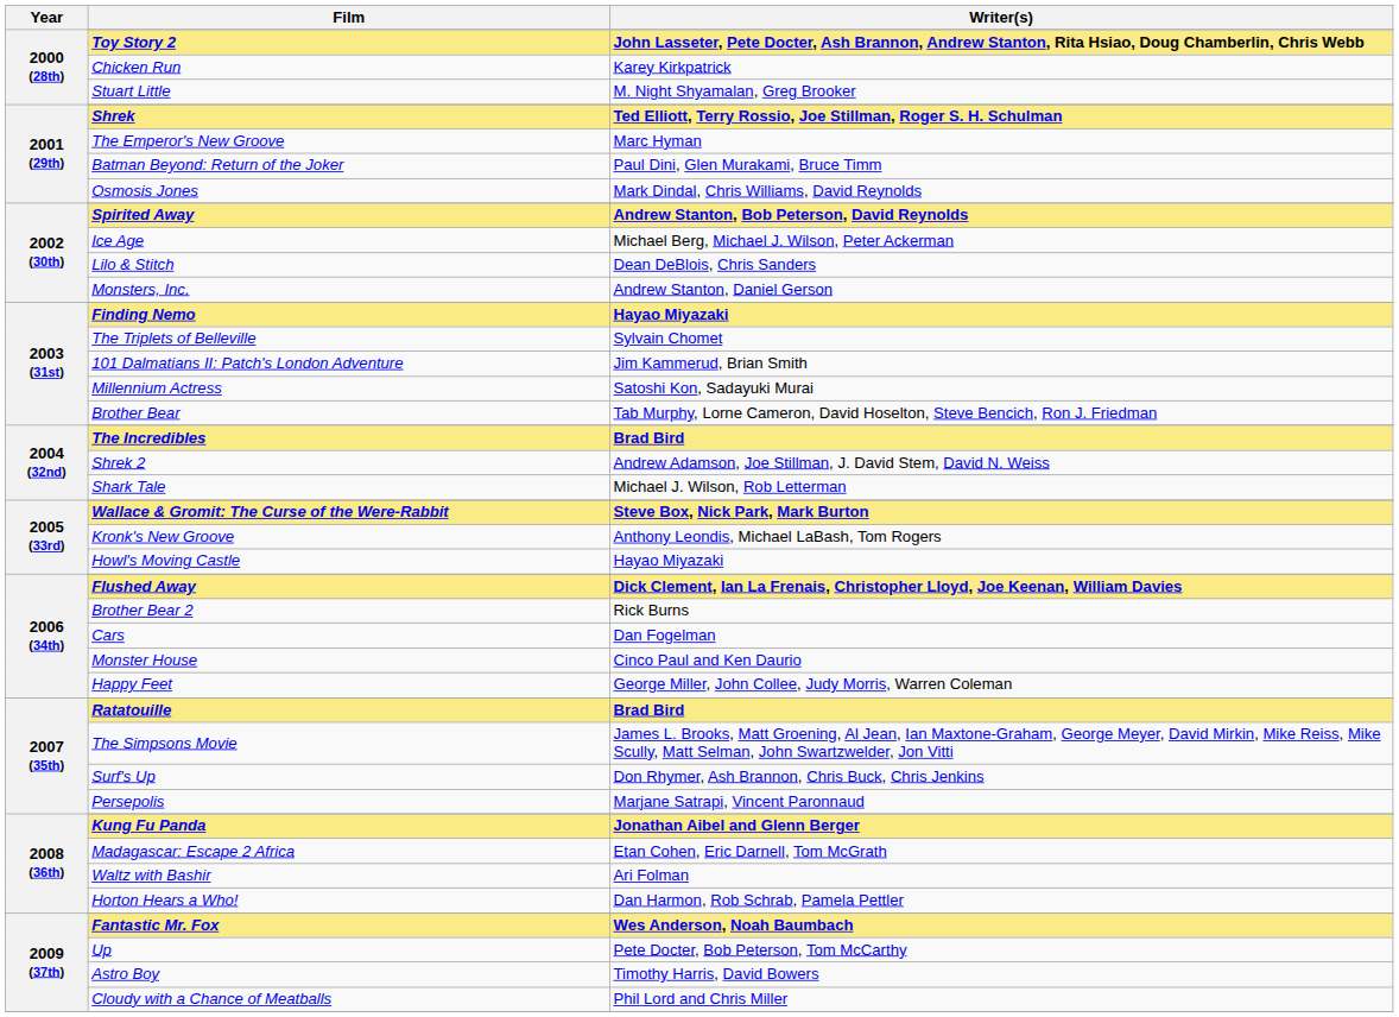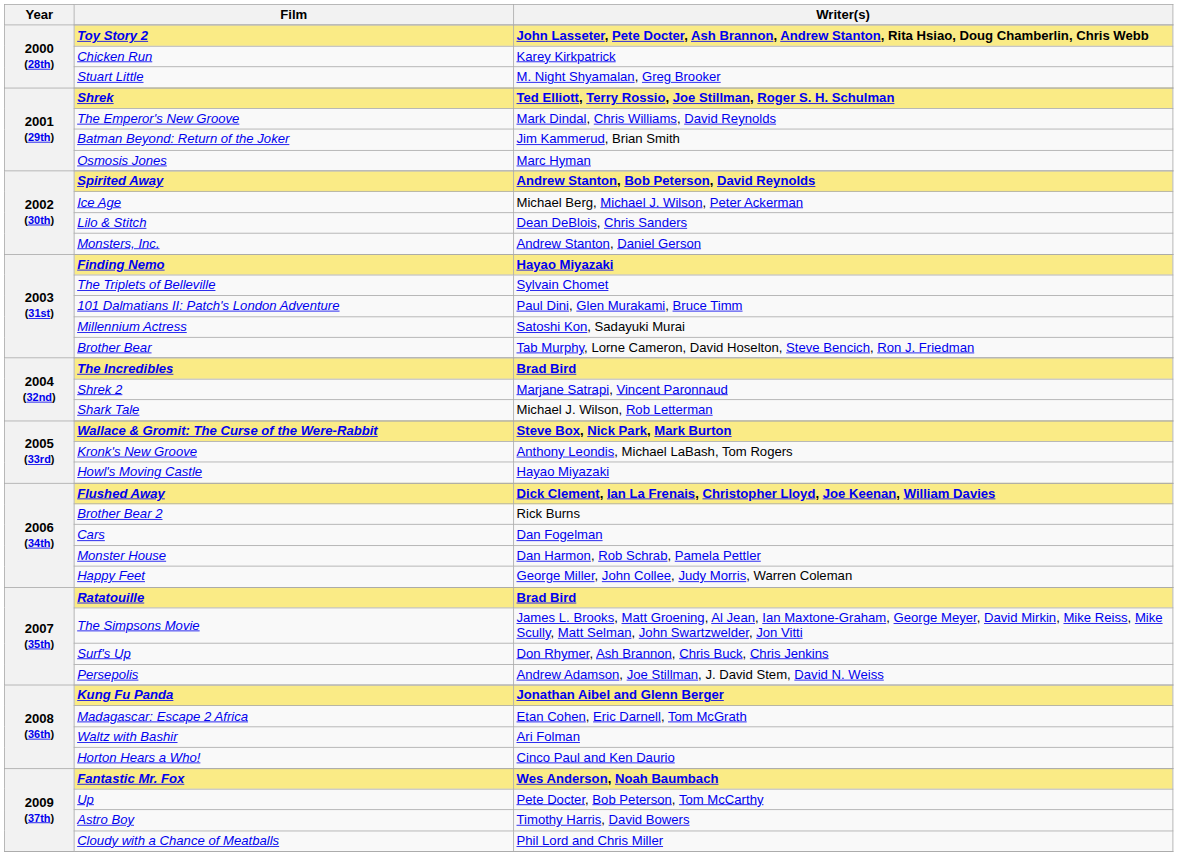 <table class="wikitable" style="width:90%;">
 <tr>
 <th style="width:3%;">Year</th>
 <th style="width:20%;">Film</th>
 <th style="width:30%;">Writer(s)</th>
 </tr>
 <tr>
 <th rowspan="4" style="text-align:center;">2000 <br><small>(<a href='#'>28th</a>)</small><br></th>
 </tr>
 <tr style="background:#FAEB86;">
 <td><strong><em><a href='#'>Toy Story 2</a></em></strong></td>
 <td><strong><a href='#'>John Lasseter</a>, <a href='#'>Pete Docter</a>, <a href='#'>Ash Brannon</a>, <a href='#'>Andrew Stanton</a>, Rita Hsiao, Doug Chamberlin, Chris Webb</strong></td>
 </tr>
 <tr>
 <td><em><a href='#'>Chicken Run</a></em></td>
 <td><a href='#'>Karey Kirkpatrick</a></td>
 </tr>
 <tr>
 <td><em><a href='#'>Stuart Little</a></em></td>
 <td><a href='#'>M. Night Shyamalan</a>, <a href='#'>Greg Brooker</a></td>
 </tr>
 <tr>
 <th rowspan="5" style="text-align:center;">2001 <br><small>(<a href='#'>29th</a>)</small><br></th>
 </tr>
 <tr style="background:#FAEB86;">
 <td><strong><em><a href='#'>Shrek</a></em></strong></td>
 <td><strong><a href='#'>Ted Elliott</a>, <a href='#'>Terry Rossio</a>, <a href='#'>Joe Stillman</a>, <a href='#'>Roger S. H. Schulman</a></strong></td>
 </tr>
 <tr>
 <td><em><a href='#'>The Emperor's New Groove</a></em></td>
-<td><a href='#'>Marc Hyman</a></td>
+<td><a href='#'>Mark Dindal</a>, <a href='#'>Chris Williams</a>, <a href='#'>David Reynolds</a></td>
 </tr>
 <tr>
 <td><em><a href='#'>Batman Beyond: Return of the Joker</a></em></td>
-<td><a href='#'>Paul Dini</a>, <a href='#'>Glen Murakami</a>, <a href='#'>Bruce Timm</a></td>
+<td><a href='#'>Jim Kammerud</a>, Brian Smith</td>
 </tr>
 <tr>
 <td><em><a href='#'>Osmosis Jones</a></em></td>
-<td><a href='#'>Mark Dindal</a>, <a href='#'>Chris Williams</a>, <a href='#'>David Reynolds</a></td>
+<td><a href='#'>Marc Hyman</a></td>
 </tr>
 <tr>
 <th rowspan="5" style="text-align:center;">2002 <br><small>(<a href='#'>30th</a>)</small><br></th>
 </tr>
 <tr style="background:#FAEB86;">
 <td><strong><em><a href='#'>Spirited Away</a></em></strong></td>
 <td><strong><a href='#'>Andrew Stanton</a>, <a href='#'>Bob Peterson</a>, <a href='#'>David Reynolds</a></strong></td>
 </tr>
 <tr>
 <td><em><a href='#'>Ice Age</a></em></td>
 <td>Michael Berg, <a href='#'>Michael J. Wilson</a>, <a href='#'>Peter Ackerman</a></td>
 </tr>
 <tr>
 <td><em><a href='#'>Lilo & Stitch</a></em></td>
 <td><a href='#'>Dean DeBlois</a>, <a href='#'>Chris Sanders</a></td>
 </tr>
 <tr>
 <td><em><a href='#'>Monsters, Inc.</a></em></td>
 <td><a href='#'>Andrew Stanton</a>, <a href='#'>Daniel Gerson</a></td>
 </tr>
 <tr>
 <th rowspan="6" style="text-align:center;">2003 <br><small>(<a href='#'>31st</a>)</small><br></th>
 </tr>
 <tr style="background:#FAEB86;">
 <td><strong><em><a href='#'>Finding Nemo</a></em></strong></td>
 <td><strong><a href='#'>Hayao Miyazaki</a></strong></td>
 </tr>
 <tr>
 <td><em><a href='#'>The Triplets of Belleville</a></em></td>
 <td><a href='#'>Sylvain Chomet</a></td>
 </tr>
 <tr>
 <td><em><a href='#'>101 Dalmatians II: Patch's London Adventure</a></em></td>
-<td><a href='#'>Jim Kammerud</a>, Brian Smith</td>
+<td><a href='#'>Paul Dini</a>, <a href='#'>Glen Murakami</a>, <a href='#'>Bruce Timm</a></td>
 </tr>
 <tr>
 <td><em><a href='#'>Millennium Actress</a></em></td>
 <td><a href='#'>Satoshi Kon</a>, Sadayuki Murai</td>
 </tr>
 <tr>
 <td><em><a href='#'>Brother Bear</a></em></td>
 <td><a href='#'>Tab Murphy</a>, Lorne Cameron, David Hoselton, <a href='#'>Steve Bencich</a>, <a href='#'>Ron J. Friedman</a></td>
 </tr>
 <tr>
 <th rowspan="4" style="text-align:center;">2004 <br><small>(<a href='#'>32nd</a>)</small><br></th>
 </tr>
 <tr style="background:#FAEB86;">
 <td><strong><em><a href='#'>The Incredibles</a></em></strong></td>
 <td><strong><a href='#'>Brad Bird</a></strong></td>
 </tr>
 <tr>
 <td><em><a href='#'>Shrek 2</a></em></td>
-<td><a href='#'>Andrew Adamson</a>, <a href='#'>Joe Stillman</a>, J. David Stem, <a href='#'>David N. Weiss</a></td>
+<td><a href='#'>Marjane Satrapi</a>, <a href='#'>Vincent Paronnaud</a></td>
 </tr>
 <tr>
 <td><em><a href='#'>Shark Tale</a></em></td>
 <td>Michael J. Wilson, <a href='#'>Rob Letterman</a></td>
 </tr>
 <tr>
 <th rowspan="4" style="text-align:center;">2005 <br><small>(<a href='#'>33rd</a>)</small><br></th>
 </tr>
 <tr style="background:#FAEB86;">
 <td><strong><em><a href='#'>Wallace & Gromit: The Curse of the Were-Rabbit</a></em></strong></td>
 <td><strong><a href='#'>Steve Box</a>, <a href='#'>Nick Park</a>, <a href='#'>Mark Burton</a></strong></td>
 </tr>
 <tr>
 <td><em><a href='#'>Kronk's New Groove</a></em></td>
 <td><a href='#'>Anthony Leondis</a>, Michael LaBash, Tom Rogers</td>
 </tr>
 <tr>
 <td><em><a href='#'>Howl's Moving Castle</a></em></td>
 <td><a href='#'>Hayao Miyazaki</a></td>
 </tr>
 <tr>
 <th rowspan="6" style="text-align:center;">2006 <br><small>(<a href='#'>34th</a>)</small><br></th>
 </tr>
 <tr style="background:#FAEB86;">
 <td><strong><em><a href='#'>Flushed Away</a></em></strong></td>
 <td><strong><a href='#'>Dick Clement</a>, <a href='#'>Ian La Frenais</a>, <a href='#'>Christopher Lloyd</a>, <a href='#'>Joe Keenan</a>, <a href='#'>William Davies</a></strong></td>
 </tr>
 <tr>
 <td><em><a href='#'>Brother Bear 2</a></em></td>
 <td>Rick Burns</td>
 </tr>
 <tr>
 <td><em><a href='#'>Cars</a></em></td>
 <td><a href='#'>Dan Fogelman</a></td>
 </tr>
 <tr>
 <td><em><a href='#'>Monster House</a></em></td>
-<td><a href='#'>Cinco Paul and Ken Daurio</a></td>
+<td><a href='#'>Dan Harmon</a>, <a href='#'>Rob Schrab</a>, <a href='#'>Pamela Pettler</a></td>
 </tr>
 <tr>
 <td><em><a href='#'>Happy Feet</a></em></td>
 <td><a href='#'>George Miller</a>, <a href='#'>John Collee</a>, <a href='#'>Judy Morris</a>, Warren Coleman</td>
 </tr>
 <tr>
 <th rowspan="5" style="text-align:center;">2007 <br><small>(<a href='#'>35th</a>)</small><br></th>
 </tr>
 <tr style="background:#FAEB86;">
 <td><strong><em><a href='#'>Ratatouille</a></em></strong></td>
 <td><strong><a href='#'>Brad Bird</a></strong></td>
 </tr>
 <tr>
 <td><em><a href='#'>The Simpsons Movie</a></em></td>
 <td><a href='#'>James L. Brooks</a>, <a href='#'>Matt Groening</a>, <a href='#'>Al Jean</a>, <a href='#'>Ian Maxtone-Graham</a>, <a href='#'>George Meyer</a>, <a href='#'>David Mirkin</a>, <a href='#'>Mike Reiss</a>, <a href='#'>Mike Scully</a>, <a href='#'>Matt Selman</a>, <a href='#'>John Swartzwelder</a>, <a href='#'>Jon Vitti</a></td>
 </tr>
 <tr>
 <td><em><a href='#'>Surf's Up</a></em></td>
 <td><a href='#'>Don Rhymer</a>, <a href='#'>Ash Brannon</a>, <a href='#'>Chris Buck</a>, <a href='#'>Chris Jenkins</a></td>
 </tr>
 <tr>
 <td><em><a href='#'>Persepolis</a></em></td>
-<td><a href='#'>Marjane Satrapi</a>, <a href='#'>Vincent Paronnaud</a></td>
+<td><a href='#'>Andrew Adamson</a>, <a href='#'>Joe Stillman</a>, J. David Stem, <a href='#'>David N. Weiss</a></td>
 </tr>
 <tr>
 <th rowspan="5" style="text-align:center;">2008 <br><small>(<a href='#'>36th</a>)</small><br></th>
 </tr>
 <tr style="background:#FAEB86;">
 <td><strong><em><a href='#'>Kung Fu Panda</a></em></strong></td>
 <td><strong><a href='#'>Jonathan Aibel and Glenn Berger</a></strong></td>
 </tr>
 <tr>
 <td><em><a href='#'>Madagascar: Escape 2 Africa</a></em></td>
 <td><a href='#'>Etan Cohen</a>, <a href='#'>Eric Darnell</a>, <a href='#'>Tom McGrath</a></td>
 </tr>
 <tr>
 <td><em><a href='#'>Waltz with Bashir</a></em></td>
 <td><a href='#'>Ari Folman</a></td>
 </tr>
 <tr>
 <td><em><a href='#'>Horton Hears a Who!</a></em></td>
-<td><a href='#'>Dan Harmon</a>, <a href='#'>Rob Schrab</a>, <a href='#'>Pamela Pettler</a></td>
+<td><a href='#'>Cinco Paul and Ken Daurio</a></td>
 </tr>
 <tr>
 <th rowspan="5" style="text-align:center;">2009 <br><small>(<a href='#'>37th</a>)</small><br></th>
 </tr>
 <tr style="background:#FAEB86;">
 <td><strong><em><a href='#'>Fantastic Mr. Fox</a></em></strong></td>
 <td><strong><a href='#'>Wes Anderson</a>, <a href='#'>Noah Baumbach</a></strong></td>
 </tr>
 <tr>
 <td><em><a href='#'>Up</a></em></td>
 <td><a href='#'>Pete Docter</a>, <a href='#'>Bob Peterson</a>, <a href='#'>Tom McCarthy</a></td>
 </tr>
 <tr>
 <td><em><a href='#'>Astro Boy</a></em></td>
 <td><a href='#'>Timothy Harris</a>, <a href='#'>David Bowers</a></td>
 </tr>
 <tr>
 <td><em><a href='#'>Cloudy with a Chance of Meatballs</a></em></td>
 <td><a href='#'>Phil Lord and Chris Miller</a></td>
 </tr>
 <tr>
 </tr>
 </table>
